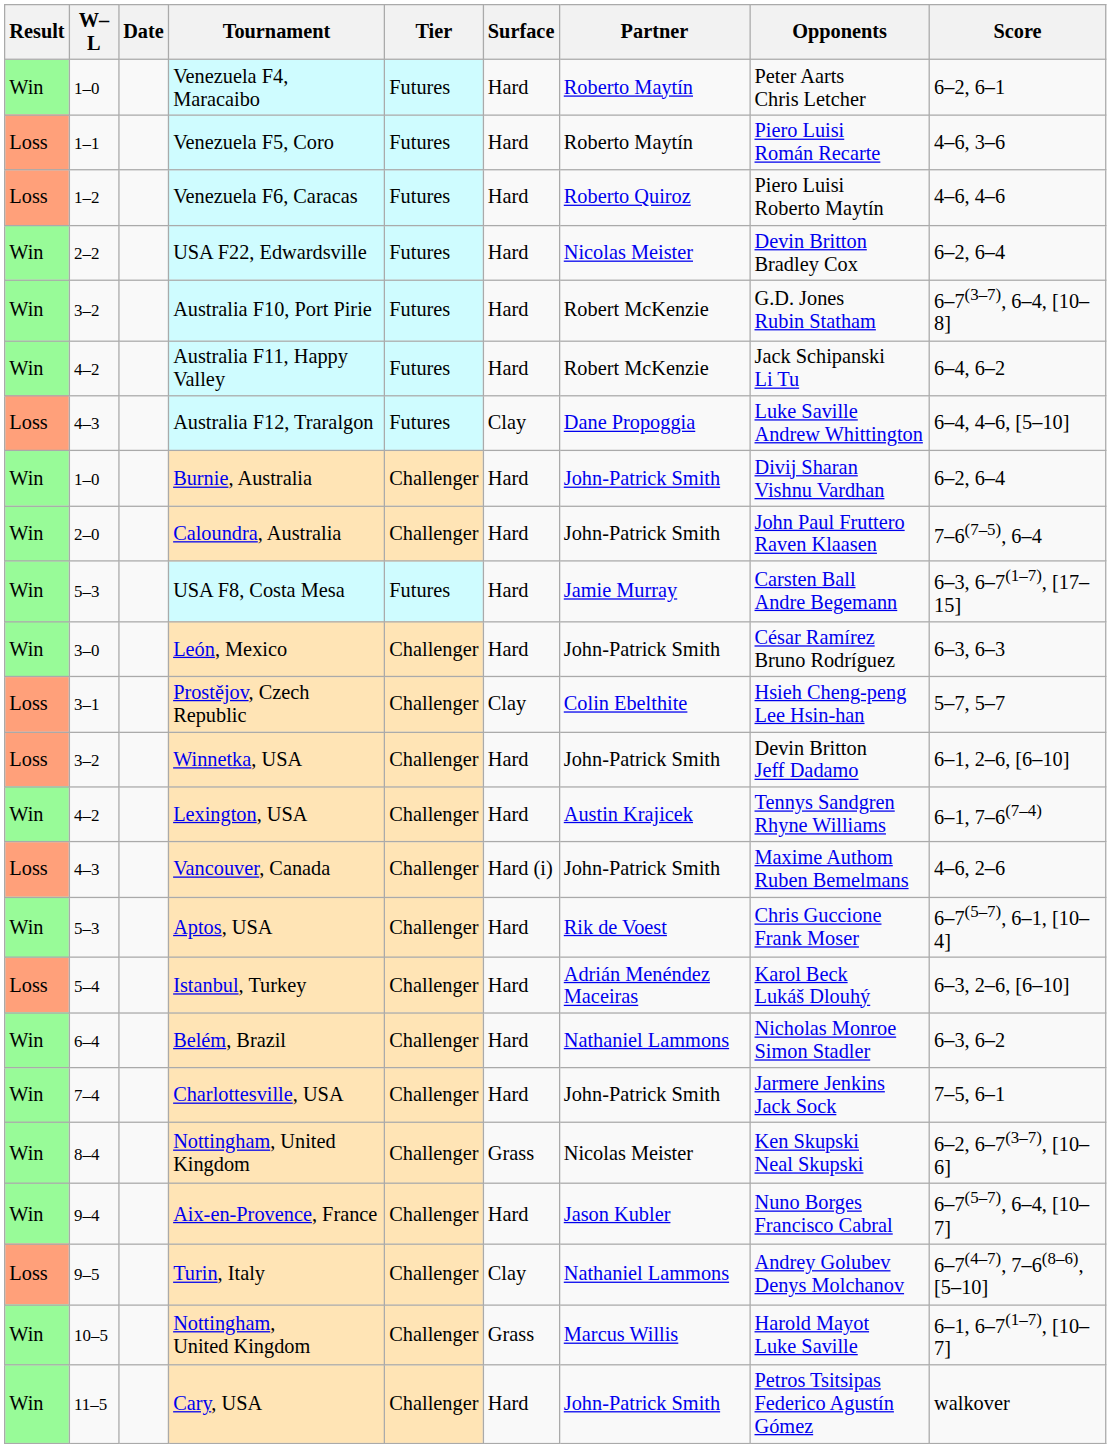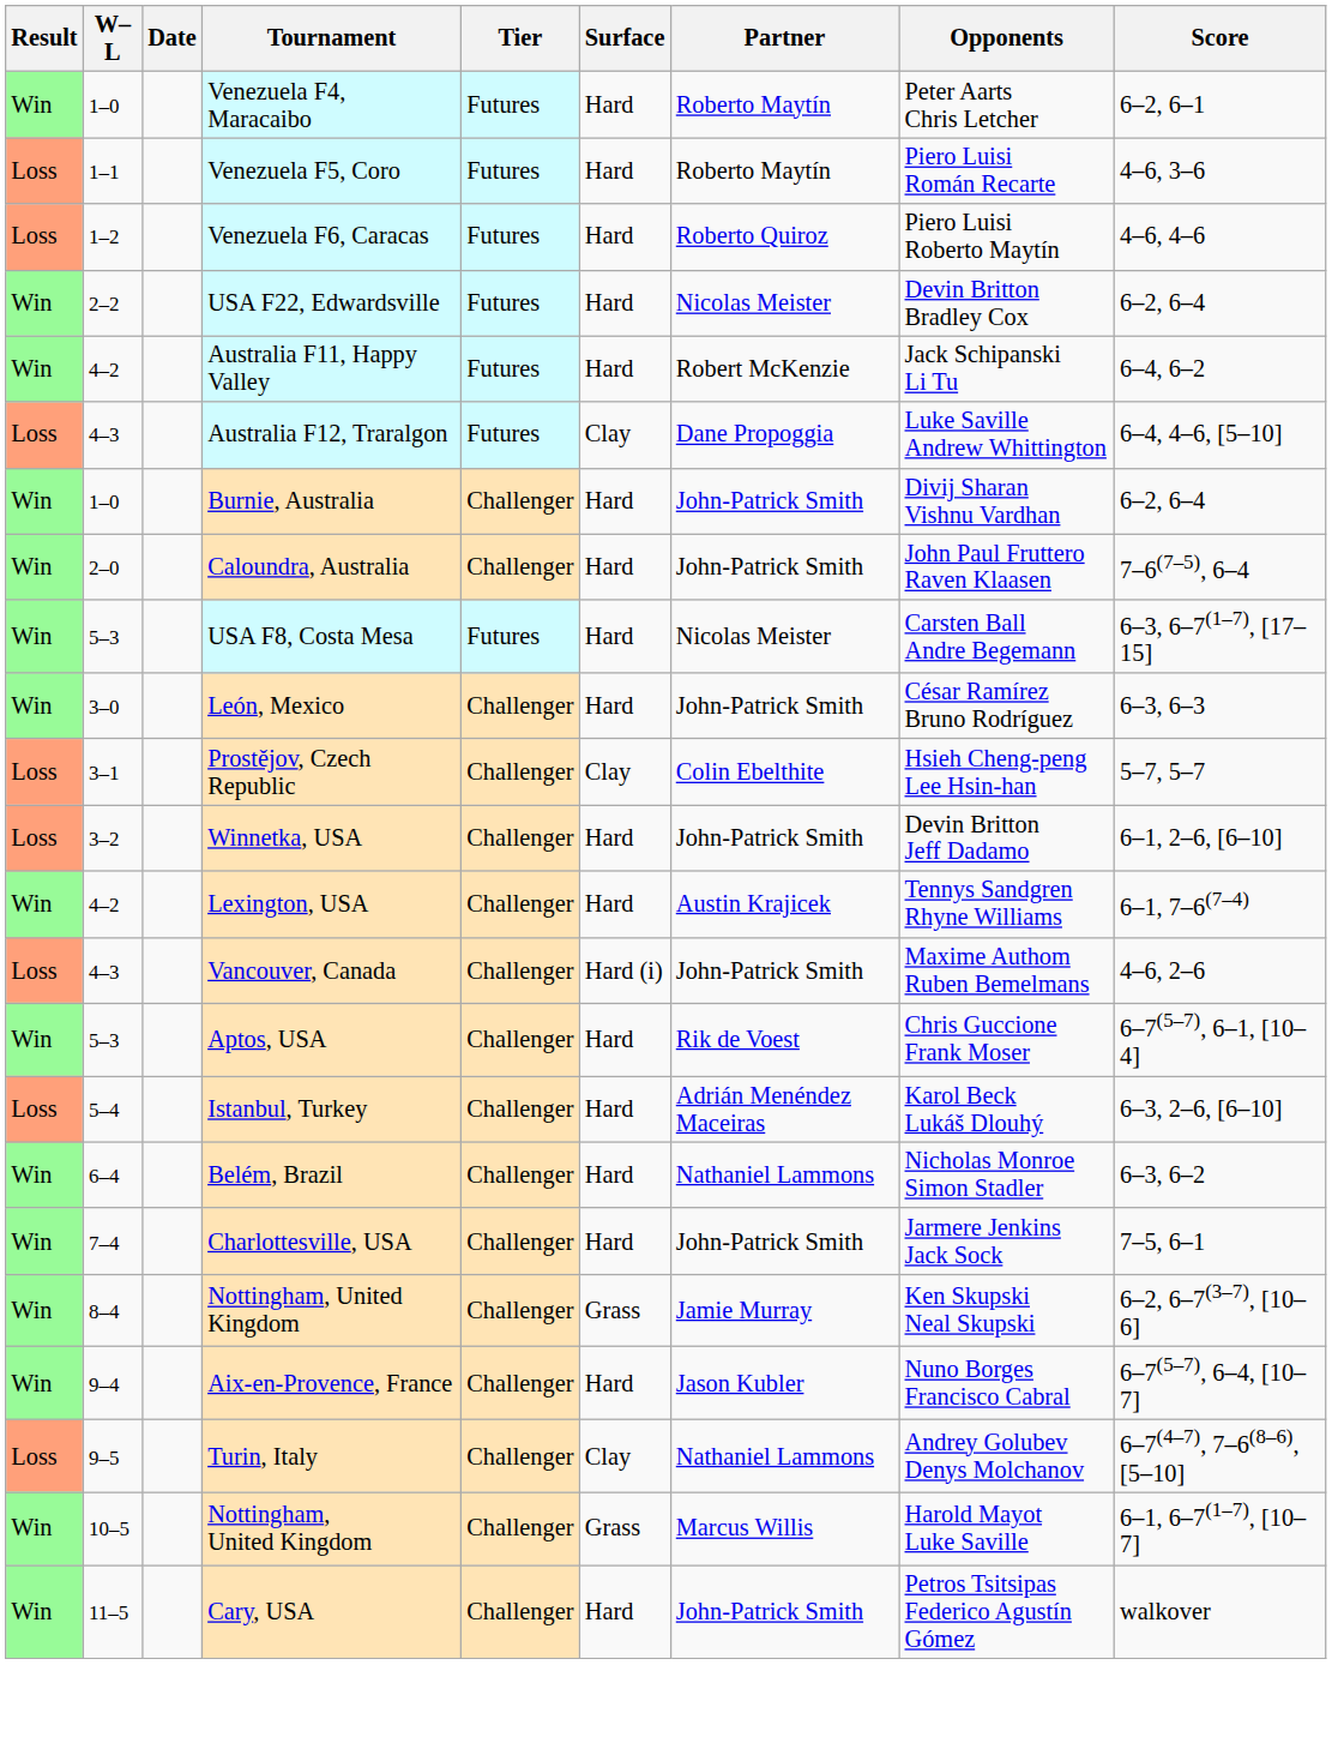 <table class="sortable wikitable nowrap">
 <tr>
 <th>Result</th>
 <th class="unsortable">W–L</th>
 <th>Date</th>
 <th>Tournament</th>
 <th>Tier</th>
 <th>Surface</th>
 <th>Partner</th>
 <th>Opponents</th>
 <th class="unsortable">Score</th>
 </tr>
 <tr>
 <td bgcolor=98FB98>Win</td>
 <td><small>1–0</small></td>
 <td></td>
 <td style="background:#cffcff;">Venezuela F4, Maracaibo</td>
 <td style="background:#cffcff;">Futures</td>
 <td>Hard</td>
 <td> <a href='#'>Roberto Maytín</a></td>
 <td> Peter Aarts<br> Chris Letcher</td>
 <td>6–2, 6–1</td>
 </tr>
 <tr>
 <td bgcolor=FFA07A>Loss</td>
 <td><small>1–1</small></td>
 <td></td>
 <td style="background:#cffcff;">Venezuela F5, Coro</td>
 <td style="background:#cffcff;">Futures</td>
 <td>Hard</td>
 <td> Roberto Maytín</td>
 <td> <a href='#'>Piero Luisi</a><br> <a href='#'>Román Recarte</a></td>
 <td>4–6, 3–6</td>
 </tr>
 <tr>
 <td bgcolor=FFA07A>Loss</td>
 <td><small>1–2</small></td>
 <td></td>
 <td style="background:#cffcff;">Venezuela F6, Caracas</td>
 <td style="background:#cffcff;">Futures</td>
 <td>Hard</td>
 <td> <a href='#'>Roberto Quiroz</a></td>
 <td> Piero Luisi<br> Roberto Maytín</td>
 <td>4–6, 4–6</td>
 </tr>
 <tr>
 <td bgcolor=98FB98>Win</td>
 <td><small>2–2</small></td>
 <td></td>
 <td style="background:#cffcff;">USA F22, Edwardsville</td>
 <td style="background:#cffcff;">Futures</td>
 <td>Hard</td>
 <td> <a href='#'>Nicolas Meister</a></td>
 <td> <a href='#'>Devin Britton</a><br> Bradley Cox</td>
 <td>6–2, 6–4</td>
 </tr>
 <tr>
 <td bgcolor=98FB98>Win</td>
-<td><small>3–2</small></td>
-<td></td>
-<td style="background:#cffcff;">Australia F10, Port Pirie</td>
-<td style="background:#cffcff;">Futures</td>
-<td>Hard</td>
-<td> Robert McKenzie</td>
-<td> G.D. Jones<br> <a href='#'>Rubin Statham</a></td>
-<td>6–7<sup>(3–7)</sup>, 6–4, [10–8]</td>
-</tr>
-<tr>
-<td bgcolor=98FB98>Win</td>
 <td><small>4–2</small></td>
 <td></td>
 <td style="background:#cffcff;">Australia F11, Happy Valley</td>
 <td style="background:#cffcff;">Futures</td>
 <td>Hard</td>
 <td> Robert McKenzie</td>
 <td> Jack Schipanski<br> <a href='#'>Li Tu</a></td>
 <td>6–4, 6–2</td>
 </tr>
 <tr>
 <td bgcolor=FFA07A>Loss</td>
 <td><small>4–3</small></td>
 <td></td>
 <td style="background:#cffcff;">Australia F12, Traralgon</td>
 <td style="background:#cffcff;">Futures</td>
 <td>Clay</td>
 <td> <a href='#'>Dane Propoggia</a></td>
 <td> <a href='#'>Luke Saville</a><br> <a href='#'>Andrew Whittington</a></td>
 <td>6–4, 4–6, [5–10]</td>
 </tr>
 <tr>
 <td bgcolor=98FB98>Win</td>
 <td><small>1–0</small></td>
 <td><a href='#'></a></td>
 <td style="background:moccasin;"><a href='#'>Burnie</a>, Australia</td>
 <td style="background:moccasin;">Challenger</td>
 <td>Hard</td>
 <td> <a href='#'>John-Patrick Smith</a></td>
 <td> <a href='#'>Divij Sharan</a><br> <a href='#'>Vishnu Vardhan</a></td>
 <td>6–2, 6–4</td>
 </tr>
 <tr>
 <td bgcolor=98FB98>Win</td>
 <td><small>2–0</small></td>
 <td><a href='#'></a></td>
 <td style="background:moccasin;"><a href='#'>Caloundra</a>, Australia</td>
 <td style="background:moccasin;">Challenger</td>
 <td>Hard</td>
 <td> John-Patrick Smith</td>
 <td> <a href='#'>John Paul Fruttero</a><br> <a href='#'>Raven Klaasen</a></td>
 <td>7–6<sup>(7–5)</sup>, 6–4</td>
 </tr>
 <tr>
 <td bgcolor=98FB98>Win</td>
 <td><small>5–3</small></td>
 <td></td>
 <td style="background:#cffcff;">USA F8, Costa Mesa</td>
 <td style="background:#cffcff;">Futures</td>
 <td>Hard</td>
-<td> <a href='#'>Jamie Murray</a></td>
+<td> Nicolas Meister</td>
 <td> <a href='#'>Carsten Ball</a><br> <a href='#'>Andre Begemann</a></td>
 <td>6–3, 6–7<sup>(1–7)</sup>, [17–15]</td>
 </tr>
 <tr>
 <td bgcolor=98FB98>Win</td>
 <td><small>3–0</small></td>
 <td><a href='#'></a></td>
 <td style="background:moccasin;"><a href='#'>León</a>, Mexico</td>
 <td style="background:moccasin;">Challenger</td>
 <td>Hard</td>
 <td> John-Patrick Smith</td>
 <td> <a href='#'>César Ramírez</a><br> Bruno Rodríguez</td>
 <td>6–3, 6–3</td>
 </tr>
 <tr>
 <td bgcolor=FFA07A>Loss</td>
 <td><small>3–1</small></td>
 <td><a href='#'></a></td>
 <td style="background:moccasin;"><a href='#'>Prostějov</a>, Czech Republic</td>
 <td style="background:moccasin;">Challenger</td>
 <td>Clay</td>
 <td> <a href='#'>Colin Ebelthite</a></td>
 <td> <a href='#'>Hsieh Cheng-peng</a><br> <a href='#'>Lee Hsin-han</a></td>
 <td>5–7, 5–7</td>
 </tr>
 <tr>
 <td bgcolor=FFA07A>Loss</td>
 <td><small>3–2</small></td>
 <td><a href='#'></a></td>
 <td style="background:moccasin;"><a href='#'>Winnetka</a>, USA</td>
 <td style="background:moccasin;">Challenger</td>
 <td>Hard</td>
 <td> John-Patrick Smith</td>
 <td> Devin Britton<br> <a href='#'>Jeff Dadamo</a></td>
 <td>6–1, 2–6, [6–10]</td>
 </tr>
 <tr>
 <td bgcolor=98FB98>Win</td>
 <td><small>4–2</small></td>
 <td><a href='#'></a></td>
 <td style="background:moccasin;"><a href='#'>Lexington</a>, USA</td>
 <td style="background:moccasin;">Challenger</td>
 <td>Hard</td>
 <td> <a href='#'>Austin Krajicek</a></td>
 <td> <a href='#'>Tennys Sandgren</a><br> <a href='#'>Rhyne Williams</a></td>
 <td>6–1, 7–6<sup>(7–4)</sup></td>
 </tr>
 <tr>
 <td bgcolor=FFA07A>Loss</td>
 <td><small>4–3</small></td>
 <td><a href='#'></a></td>
 <td style="background:moccasin;"><a href='#'>Vancouver</a>, Canada</td>
 <td style="background:moccasin;">Challenger</td>
 <td>Hard (i)</td>
 <td> John-Patrick Smith</td>
 <td> <a href='#'>Maxime Authom</a><br> <a href='#'>Ruben Bemelmans</a></td>
 <td>4–6, 2–6</td>
 </tr>
 <tr>
 <td bgcolor=98FB98>Win</td>
 <td><small>5–3</small></td>
 <td><a href='#'></a></td>
 <td style="background:moccasin;"><a href='#'>Aptos</a>, USA</td>
 <td style="background:moccasin;">Challenger</td>
 <td>Hard</td>
 <td> <a href='#'>Rik de Voest</a></td>
 <td> <a href='#'>Chris Guccione</a><br> <a href='#'>Frank Moser</a></td>
 <td>6–7<sup>(5–7)</sup>, 6–1, [10–4]</td>
 </tr>
 <tr>
 <td bgcolor=FFA07A>Loss</td>
 <td><small>5–4</small></td>
 <td><a href='#'></a></td>
 <td style="background:moccasin;"><a href='#'>Istanbul</a>, Turkey</td>
 <td style="background:moccasin;">Challenger</td>
 <td>Hard</td>
 <td> <a href='#'>Adrián Menéndez Maceiras</a></td>
 <td> <a href='#'>Karol Beck</a> <br>  <a href='#'>Lukáš Dlouhý</a></td>
 <td>6–3, 2–6, [6–10]</td>
 </tr>
 <tr>
 <td bgcolor=98FB98>Win</td>
 <td><small>6–4</small></td>
 <td><a href='#'></a></td>
 <td style="background:moccasin;"><a href='#'>Belém</a>, Brazil</td>
 <td style="background:moccasin;">Challenger</td>
 <td>Hard</td>
 <td> <a href='#'>Nathaniel Lammons</a></td>
 <td> <a href='#'>Nicholas Monroe</a><br> <a href='#'>Simon Stadler</a></td>
 <td>6–3, 6–2</td>
 </tr>
 <tr>
 <td bgcolor=98FB98>Win</td>
 <td><small>7–4</small></td>
 <td><a href='#'></a></td>
 <td style="background:moccasin;"><a href='#'>Charlottesville</a>, USA</td>
 <td style="background:moccasin;">Challenger</td>
 <td>Hard</td>
 <td> John-Patrick Smith</td>
 <td> <a href='#'>Jarmere Jenkins</a><br> <a href='#'>Jack Sock</a></td>
 <td>7–5, 6–1</td>
 </tr>
 <tr>
 <td bgcolor=98FB98>Win</td>
 <td><small>8–4</small></td>
 <td><a href='#'></a></td>
 <td style="background:moccasin;"><a href='#'>Nottingham</a>, United Kingdom</td>
 <td style="background:moccasin;">Challenger</td>
 <td>Grass</td>
-<td> Nicolas Meister</td>
+<td> <a href='#'>Jamie Murray</a></td>
 <td> <a href='#'>Ken Skupski</a><br> <a href='#'>Neal Skupski</a></td>
 <td>6–2, 6–7<sup>(3–7)</sup>, [10–6]</td>
 </tr>
 <tr>
 <td bgcolor=98FB98>Win</td>
 <td><small>9–4</small></td>
 <td><a href='#'></a></td>
 <td style="background:moccasin;"><a href='#'>Aix-en-Provence</a>, France</td>
 <td style="background:moccasin;">Challenger</td>
 <td>Hard</td>
 <td> <a href='#'>Jason Kubler</a></td>
 <td> <a href='#'>Nuno Borges</a><br> <a href='#'>Francisco Cabral</a></td>
 <td>6–7<sup>(5–7)</sup>, 6–4, [10–7]</td>
 </tr>
 <tr>
 <td bgcolor=FFA07A>Loss</td>
 <td><small>9–5</small></td>
 <td><a href='#'></a></td>
 <td style="background:moccasin;"><a href='#'>Turin</a>, Italy</td>
 <td style="background:moccasin;">Challenger</td>
 <td>Clay</td>
 <td> <a href='#'>Nathaniel Lammons</a></td>
 <td> <a href='#'>Andrey Golubev</a><br> <a href='#'>Denys Molchanov</a></td>
 <td>6–7<sup>(4–7)</sup>, 7–6<sup>(8–6)</sup>, [5–10]</td>
 </tr>
 <tr>
 <td bgcolor=98FB98>Win</td>
 <td><small>10–5</small></td>
 <td><a href='#'></a></td>
 <td style="background:moccasin;"><a href='#'>Nottingham</a>, <br> United Kingdom</td>
 <td style="background:moccasin;">Challenger</td>
 <td>Grass</td>
 <td> <a href='#'>Marcus Willis</a></td>
 <td> <a href='#'>Harold Mayot</a><br> <a href='#'>Luke Saville</a></td>
 <td>6–1, 6–7<sup>(1–7)</sup>, [10–7]</td>
 </tr>
 <tr>
 <td bgcolor=98FB98>Win</td>
 <td><small>11–5</small></td>
 <td><a href='#'></a></td>
 <td style="background:moccasin;"><a href='#'>Cary</a>, USA</td>
 <td style="background:moccasin;">Challenger</td>
 <td>Hard</td>
 <td> <a href='#'>John-Patrick Smith</a></td>
 <td> <a href='#'>Petros Tsitsipas</a><br> <a href='#'>Federico Agustín Gómez</a></td>
 <td>walkover</td>
 </tr>
 </table>
